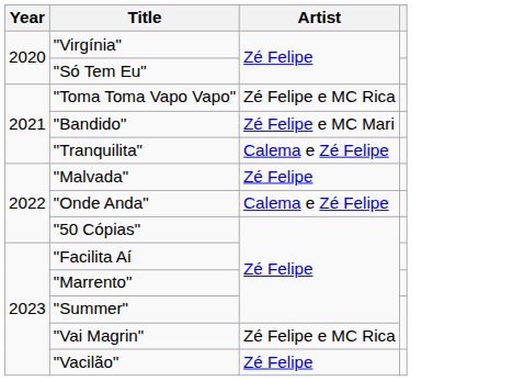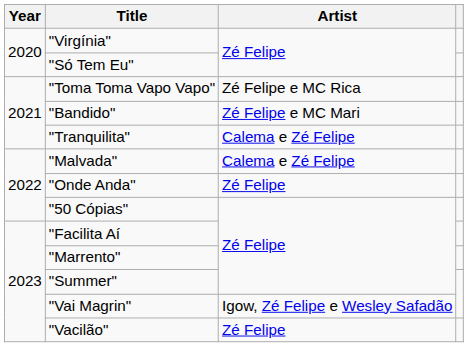 <table class="wikitable">
 <tr>
 <th>Year</th>
 <th>Title</th>
 <th>Artist</th>
 <th></th>
 </tr>
 <tr>
 <td rowspan="2">2020</td>
 <td>"Virgínia"</td>
 <td rowspan="2"><a href='#'>Zé Felipe</a></td>
 <td></td>
 </tr>
 <tr>
 <td>"Só Tem Eu"</td>
 <td></td>
 </tr>
 <tr>
 <td rowspan="3">2021</td>
 <td>"Toma Toma Vapo Vapo"</td>
 <td>Zé Felipe e MC Rica</td>
 <td></td>
 </tr>
 <tr>
 <td>"Bandido"</td>
 <td><a href='#'>Zé Felipe</a> e MC Mari</td>
 <td></td>
 </tr>
 <tr>
 <td>"Tranquilita"</td>
 <td><a href='#'>Calema</a> e <a href='#'>Zé Felipe</a></td>
 <td></td>
 </tr>
 <tr>
 <td rowspan="3">2022</td>
 <td>"Malvada"</td>
-<td><a href='#'>Zé Felipe</a></td>
+<td><a href='#'>Calema</a> e <a href='#'>Zé Felipe</a></td>
 <td></td>
 </tr>
 <tr>
 <td>"Onde Anda"</td>
-<td><a href='#'>Calema</a> e <a href='#'>Zé Felipe</a></td>
+<td><a href='#'>Zé Felipe</a></td>
 <td></td>
 </tr>
 <tr>
 <td>"50 Cópias"</td>
 <td rowspan="4"><a href='#'>Zé Felipe</a></td>
 <td></td>
 </tr>
 <tr>
 <td rowspan="5">2023</td>
 <td>"Facilita Aí</td>
 <td></td>
 </tr>
 <tr>
 <td>"Marrento"</td>
 <td></td>
 </tr>
 <tr>
 <td>"Summer"</td>
 <td rowspan="2"></td>
 </tr>
 <tr>
 <td>"Vai Magrin"</td>
-<td>Zé Felipe e MC Rica</td>
+<td>Igow, <a href='#'>Zé Felipe</a> e <a href='#'>Wesley Safadão</a></td>
 </tr>
 <tr>
 <td>"Vacilão"</td>
 <td><a href='#'>Zé Felipe</a></td>
 <td></td>
 </tr>
 </table>
